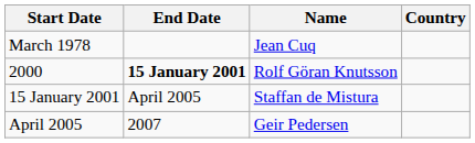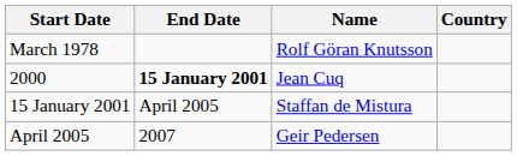 <table class="wikitable">
 <tr>
 <th>Start Date</th>
 <th>End Date</th>
 <th>Name</th>
 <th>Country</th>
 </tr>
 <tr>
 <td>March 1978</td>
 <td></td>
-<td><a href='#'>Jean Cuq</a></td>
+<td><a href='#'>Rolf Göran Knutsson</a></td>
 <td></td>
 </tr>
 <tr>
 <td>2000</td>
 <td><strong>15 January 2001</strong></td>
-<td><a href='#'>Rolf Göran Knutsson</a></td>
+<td><a href='#'>Jean Cuq</a></td>
 <td></td>
 </tr>
 <tr>
 <td>15 January 2001</td>
 <td>April 2005</td>
 <td><a href='#'>Staffan de Mistura</a></td>
 <td></td>
 </tr>
 <tr>
 <td>April 2005</td>
 <td>2007</td>
 <td><a href='#'>Geir Pedersen</a></td>
 <td></td>
 </tr>
 </table>
